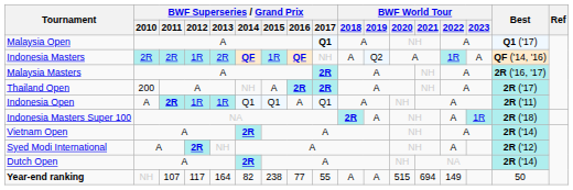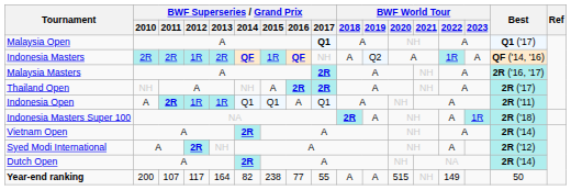 <table style='font-size: 90%; text-align:center;' class='wikitable'>
 <tr>
 <th rowspan="2">Tournament</th>
 <th colspan="8"><strong><a href='#'>BWF Superseries</a> / <a href='#'>Grand Prix</a></strong></th>
 <th colspan="6"><strong><a href='#'>BWF World Tour</a></strong></th>
 <th rowspan="2">Best</th>
 <th rowspan="2">Ref</th>
 </tr>
 <tr>
 <th>2010</th>
 <th>2011</th>
 <th>2012</th>
 <th>2013</th>
 <th>2014</th>
 <th>2015</th>
 <th>2016</th>
 <th>2017</th>
 <th><a href='#'>2018</a></th>
 <th><a href='#'>2019</a></th>
 <th><a href='#'>2020</a></th>
 <th><a href='#'>2021</a></th>
 <th><a href='#'>2022</a></th>
 <th><a href='#'>2023</a></th>
 </tr>
 <tr>
 <td align=left><a href='#'>Malaysia Open</a></td>
 <td colspan="7">A</td>
 <td 2017; bgcolor=F0F8FF><strong>Q1</strong></td>
 <td colspan="2">A</td>
 <td colspan="2" style=color:#ccc>NH</td>
 <td colspan="2">A</td>
 <td bgcolor=F0F8FF><strong>Q1</strong> ('17)</td>
 </tr>
 <tr>
 <td align=left><a href='#'>Indonesia Masters</a></td>
 <td bgcolor=AFEEEE><a href='#'>2R</a></td>
 <td bgcolor=AFEEEE><a href='#'>2R</a></td>
 <td bgcolor=AFEEEE><a href='#'>1R</a></td>
 <td bgcolor=AFEEEE><a href='#'>2R</a></td>
 <td bgcolor=FFEBCD><a href='#'><strong>QF</strong></a></td>
 <td bgcolor=AFEEEE><a href='#'>1R</a></td>
 <td bgcolor=FFEBCD><a href='#'><strong>QF</strong></a></td>
 <td style=color:#ccc>NH</td>
 <td>A</td>
 <td 2019; bgcolor=F0F8FF>Q2</td>
 <td colspan="2">A</td>
 <td bgcolor=AFEEEE><a href='#'>1R</a></td>
 <td>A</td>
 <td bgcolor=FFEBCD><strong>QF</strong> ('14, '16)</td>
 </tr>
 <tr>
 <td align=left><a href='#'>Malaysia Masters</a></td>
 <td colspan="7">A</td>
 <td bgcolor=AFEEEE><a href='#'><strong>2R</strong></a></td>
 <td colspan="3">A</td>
 <td style=color:#ccc>NH</td>
 <td colspan="2">A</td>
 <td bgcolor=AFEEEE><strong>2R</strong> ('16, '17)</td>
 </tr>
 <tr>
 <td align=left><a href='#'>Thailand Open</a></td>
-<td>200</td>
+<td style=color:#ccc>NH</td>
 <td colspan="3">A</td>
 <td style=color:#ccc>NH</td>
 <td>A</td>
 <td bgcolor=AFEEEE><a href='#'><strong>2R</strong></a></td>
 <td bgcolor=AFEEEE><a href='#'><strong>2R</strong></a></td>
 <td colspan="3">A</td>
 <td style=color:#ccc>NH</td>
 <td colspan="2">A</td>
 <td bgcolor=AFEEEE><strong>2R</strong> ('17)</td>
 </tr>
 <tr>
 <td align=left><a href='#'>Indonesia Open</a></td>
 <td>A</td>
 <td bgcolor=AFEEEE><a href='#'><strong>2R</strong></a></td>
 <td bgcolor=AFEEEE><a href='#'>1R</a></td>
 <td bgcolor=AFEEEE><a href='#'>1R</a></td>
 <td 2014; bgcolor=F0F8FF>Q1</td>
 <td 2015; bgcolor=F0F8FF>Q1</td>
 <td>A</td>
 <td 2017; bgcolor=F0F8FF>Q1</td>
 <td colspan="2">A</td>
 <td style=color:#ccc>NH</td>
 <td colspan="3">A</td>
 <td bgcolor=AFEEEE><strong>2R</strong> ('11)</td>
 </tr>
 <tr>
 <td align=left><a href='#'>Indonesia Masters Super 100</a></td>
 <td colspan="8" style=color:#ccc>NA</td>
 <td bgcolor=AFEEEE><a href='#'><strong>2R</strong></a></td>
 <td>A</td>
 <td colspan="2" style=color:#ccc>NH</td>
 <td>A</td>
 <td bgcolor=AFEEEE><a href='#'>1R</a></td>
 <td bgcolor=AFEEEE><strong>2R</strong> ('18)</td>
 <td></td>
 </tr>
 <tr>
 <td align=left><a href='#'>Vietnam Open</a></td>
 <td colspan="4">A</td>
 <td bgcolor=AFEEEE><a href='#'><strong>2R</strong></a></td>
 <td colspan="5">A</td>
 <td colspan="2" style=color:#ccc>NH</td>
 <td colspan="2">A</td>
 <td bgcolor=AFEEEE><strong>2R</strong> ('14)</td>
 </tr>
 <tr>
 <td align=left><a href='#'>Syed Modi International</a></td>
 <td colspan="2">A</td>
 <td bgcolor=AFEEEE><a href='#'><strong>2R</strong></a></td>
 <td style=color:#ccc>NH</td>
 <td colspan="6">A</td>
 <td colspan="2" style=color:#ccc>NH</td>
 <td>A</td>
 <td></td>
 <td bgcolor=AFEEEE><strong>2R</strong> ('12)</td>
 </tr>
 <tr>
 <td align=left><a href='#'>Dutch Open</a></td>
 <td colspan="4">A</td>
 <td bgcolor=AFEEEE><a href='#'><strong>2R</strong></a></td>
 <td colspan="5">A</td>
 <td style=color:#ccc>NH</td>
 <td colspan="3" style=color:#ccc>NA</td>
 <td bgcolor=AFEEEE><strong>2R</strong> ('14)</td>
 </tr>
 <tr>
 <td align=left><strong>Year-end ranking</strong></td>
-<td style=color:#ccc>NH</td>
+<td>200</td>
 <td>107</td>
 <td>117</td>
 <td>164</td>
 <td>82</td>
 <td>238</td>
 <td>77</td>
 <td>55</td>
 <td>A</td>
 <td>A</td>
 <td>515</td>
-<td>694</td>
+<td style=color:#ccc>NH</td>
 <td>149</td>
 <td></td>
 <td>50</td>
 </tr>
 </table>
